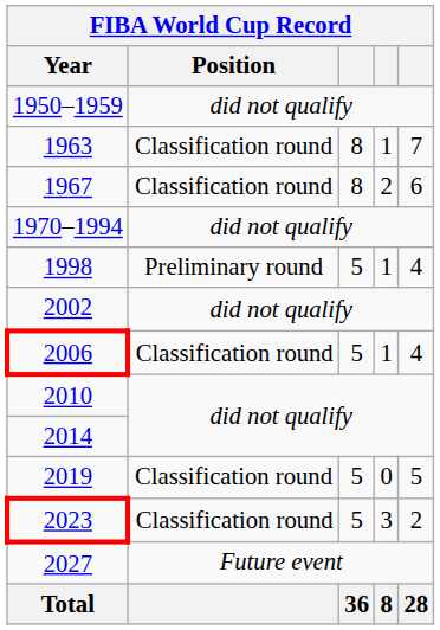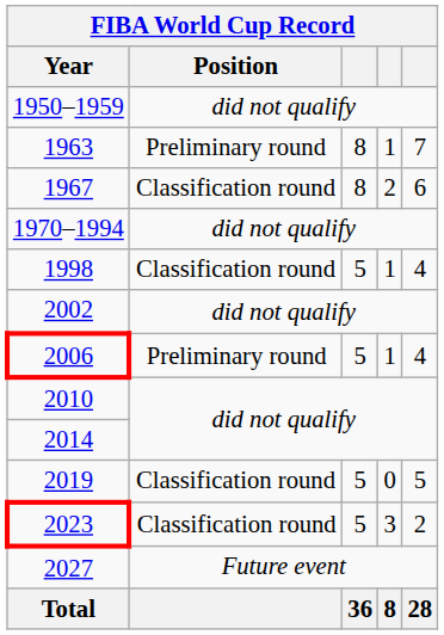 <table class="wikitable" style="text-align:center; font-size:95%;">
 <tr>
 <th colspan=5><a href='#'>FIBA World Cup Record</a></th>
 </tr>
 <tr>
 <th>Year</th>
 <th>Position</th>
 <th></th>
 <th></th>
 <th></th>
 </tr>
 <tr>
 <td><a href='#'>1950</a>–<a href='#'>1959</a></td>
 <td colspan="5" style="text-align:center;"><em>did not qualify</em></td>
 </tr>
 <tr>
 <td> <a href='#'>1963</a></td>
-<td>Classification round</td>
+<td>Preliminary round</td>
 <td>8</td>
 <td>1</td>
 <td>7</td>
 </tr>
 <tr>
 <td> <a href='#'>1967</a></td>
 <td>Classification round</td>
 <td>8</td>
 <td>2</td>
 <td>6</td>
 </tr>
 <tr>
 <td><a href='#'>1970</a>–<a href='#'>1994</a></td>
 <td colspan="4" style="text-align:center;"><em>did not qualify</em></td>
 </tr>
 <tr>
 <td> <a href='#'>1998</a></td>
-<td>Preliminary round</td>
+<td>Classification round</td>
 <td>5</td>
 <td>1</td>
 <td>4</td>
 </tr>
 <tr>
 <td> <a href='#'>2002</a></td>
 <td colspan="5" style="text-align:center;"><em>did not qualify</em></td>
 </tr>
 <tr>
 <td style="border: 3px solid red"> <a href='#'>2006</a></td>
-<td>Classification round</td>
+<td>Preliminary round</td>
 <td>5</td>
 <td>1</td>
 <td>4</td>
 </tr>
 <tr>
 <td> <a href='#'>2010</a></td>
 <td colspan="4" rowspan="2" style="text-align:center;"><em>did not qualify</em></td>
 </tr>
 <tr>
 <td> <a href='#'>2014</a></td>
 </tr>
 <tr>
 <td> <a href='#'>2019</a></td>
 <td>Classification round</td>
 <td>5</td>
 <td>0</td>
 <td>5</td>
 </tr>
 <tr>
 <td style="border: 3px solid red">    <a href='#'>2023</a></td>
 <td>Classification round</td>
 <td>5</td>
 <td>3</td>
 <td>2</td>
 </tr>
 <tr>
 <td>  <a href='#'>2027</a></td>
 <td colspan="4"><em>Future event</em></td>
 </tr>
 <tr>
 <th>Total</th>
 <th></th>
 <th>36</th>
 <th>8</th>
 <th>28</th>
 </tr>
 </table>
